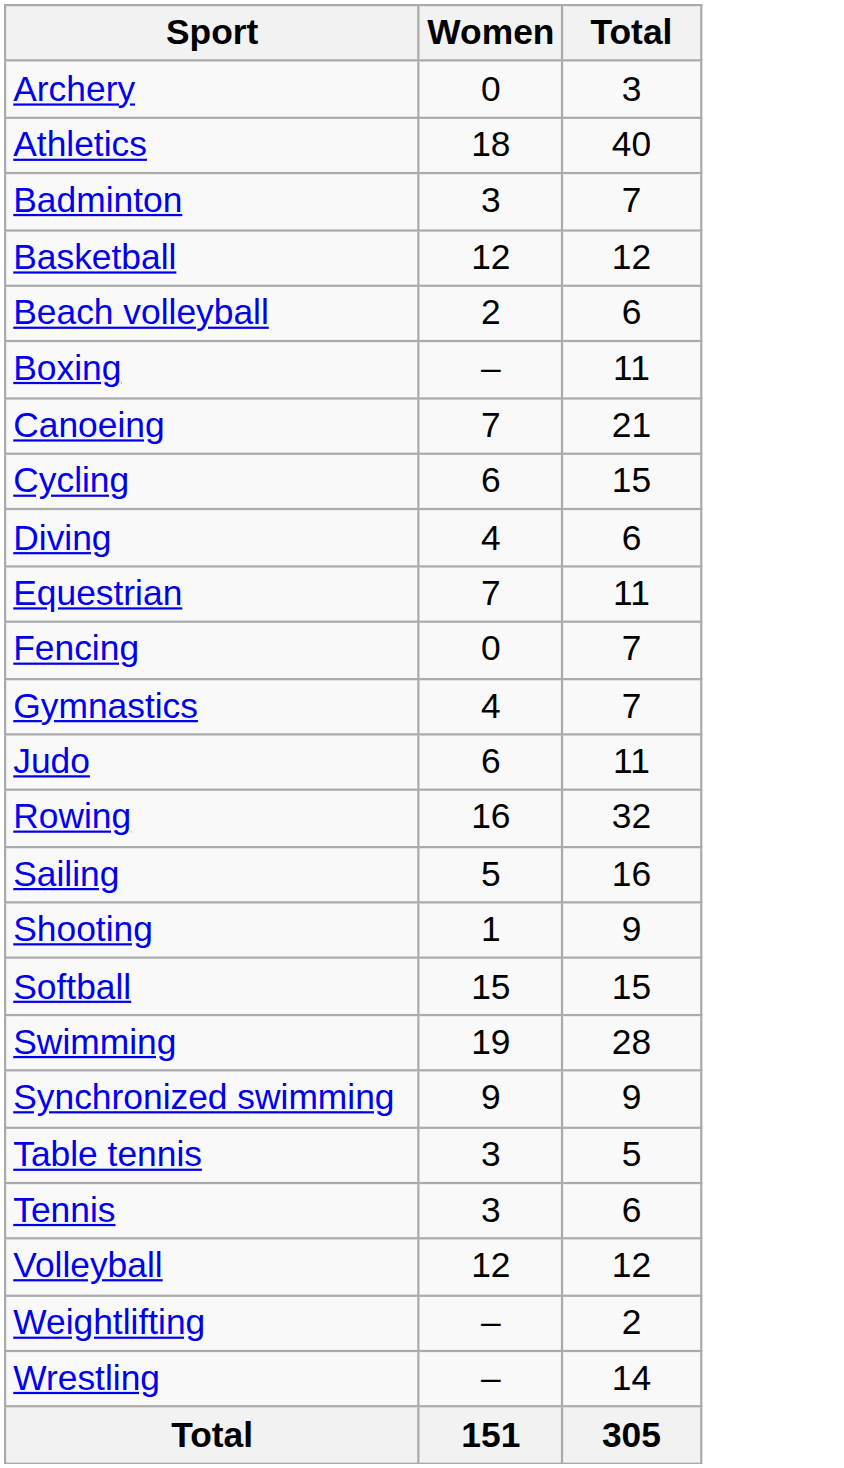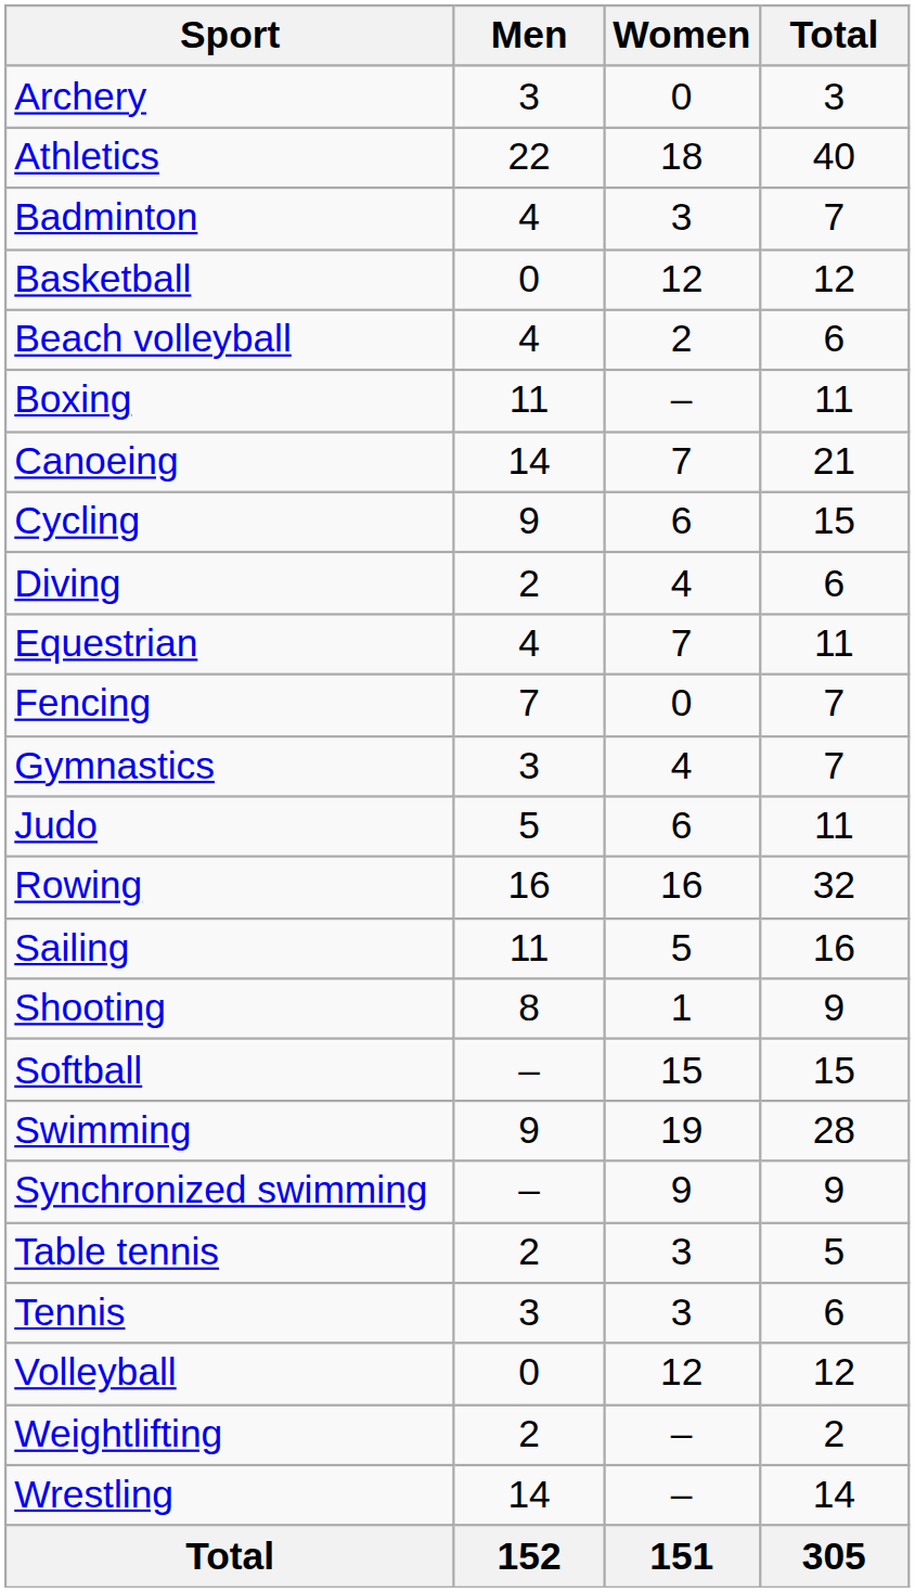 <table class="wikitable sortable" style="text-align:center;">
 <tr>
 <th width=180>Sport</th>
+<th width=55>Men</th>
 <th width=55>Women</th>
 <th width=55>Total</th>
 </tr>
 <tr>
 <td align=left><a href='#'>Archery</a></td>
+<td>3</td>
 <td>0</td>
 <td>3</td>
 </tr>
 <tr>
 <td align=left><a href='#'>Athletics</a></td>
+<td>22</td>
 <td>18</td>
 <td>40</td>
 </tr>
 <tr>
 <td align=left><a href='#'>Badminton</a></td>
+<td>4</td>
 <td>3</td>
 <td>7</td>
 </tr>
 <tr>
 <td align=left><a href='#'>Basketball</a></td>
+<td>0</td>
 <td>12</td>
 <td>12</td>
 </tr>
 <tr>
 <td align=left><a href='#'>Beach volleyball</a></td>
+<td>4</td>
 <td>2</td>
 <td>6</td>
 </tr>
 <tr>
 <td align=left><a href='#'>Boxing</a></td>
+<td>11</td>
 <td>–</td>
 <td>11</td>
 </tr>
 <tr>
 <td align=left><a href='#'>Canoeing</a></td>
+<td>14</td>
 <td>7</td>
 <td>21</td>
 </tr>
 <tr>
 <td align=left><a href='#'>Cycling</a></td>
+<td>9</td>
 <td>6</td>
 <td>15</td>
 </tr>
 <tr>
 <td align=left><a href='#'>Diving</a></td>
+<td>2</td>
 <td>4</td>
 <td>6</td>
 </tr>
 <tr>
 <td align=left><a href='#'>Equestrian</a></td>
+<td>4</td>
 <td>7</td>
 <td>11</td>
 </tr>
 <tr>
 <td align=left><a href='#'>Fencing</a></td>
+<td>7</td>
 <td>0</td>
 <td>7</td>
 </tr>
 <tr>
 <td align=left><a href='#'>Gymnastics</a></td>
+<td>3</td>
 <td>4</td>
 <td>7</td>
 </tr>
 <tr>
 <td align=left><a href='#'>Judo</a></td>
+<td>5</td>
 <td>6</td>
 <td>11</td>
 </tr>
 <tr>
 <td align=left><a href='#'>Rowing</a></td>
 <td>16</td>
+<td>16</td>
 <td>32</td>
 </tr>
 <tr>
 <td align=left><a href='#'>Sailing</a></td>
+<td>11</td>
 <td>5</td>
 <td>16</td>
 </tr>
 <tr>
 <td align=left><a href='#'>Shooting</a></td>
+<td>8</td>
 <td>1</td>
 <td>9</td>
 </tr>
 <tr>
 <td align=left><a href='#'>Softball</a></td>
+<td>–</td>
 <td>15</td>
 <td>15</td>
 </tr>
 <tr>
 <td align=left><a href='#'>Swimming</a></td>
+<td>9</td>
 <td>19</td>
 <td>28</td>
 </tr>
 <tr>
 <td align=left><a href='#'>Synchronized swimming</a></td>
+<td>–</td>
 <td>9</td>
 <td>9</td>
 </tr>
 <tr>
 <td align=left><a href='#'>Table tennis</a></td>
+<td>2</td>
 <td>3</td>
 <td>5</td>
 </tr>
 <tr>
 <td align=left><a href='#'>Tennis</a></td>
 <td>3</td>
+<td>3</td>
 <td>6</td>
 </tr>
 <tr>
 <td align=left><a href='#'>Volleyball</a></td>
+<td>0</td>
 <td>12</td>
 <td>12</td>
 </tr>
 <tr>
 <td align=left><a href='#'>Weightlifting</a></td>
+<td>2</td>
 <td>–</td>
 <td>2</td>
 </tr>
 <tr>
 <td align=left><a href='#'>Wrestling</a></td>
+<td>14</td>
 <td>–</td>
 <td>14</td>
 </tr>
 <tr>
 <th>Total</th>
+<th>152</th>
 <th>151</th>
 <th>305</th>
 </tr>
 </table>
